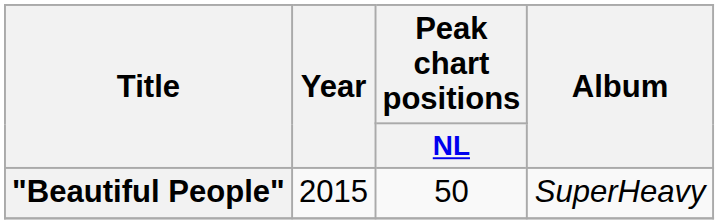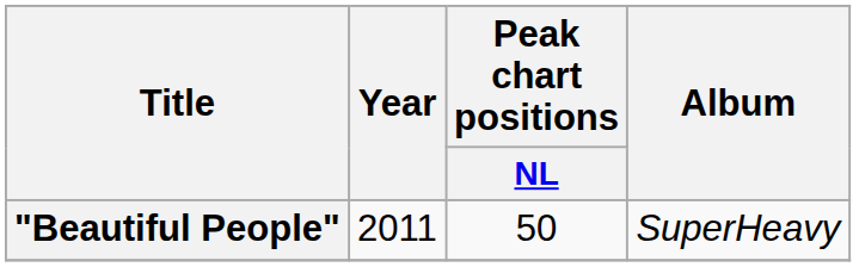 <table class="wikitable plainrowheaders" style="text-align:center;">
 <tr>
 <th scope="col" rowspan="2">Title</th>
 <th scope="col" rowspan="2">Year</th>
 <th scope="col" colspan="1">Peak chart positions</th>
 <th scope="col" rowspan="2">Album</th>
 </tr>
 <tr>
 <th scope="col" style="width:2.5em;font-size:90%;"><a href='#'>NL</a><br></th>
 </tr>
 <tr>
 <th scope="row">"Beautiful People"</th>
-<td>2015</td>
+<td>2011</td>
 <td>50</td>
 <td><em>SuperHeavy</em></td>
 </tr>
 <tr>
 </tr>
 </table>
